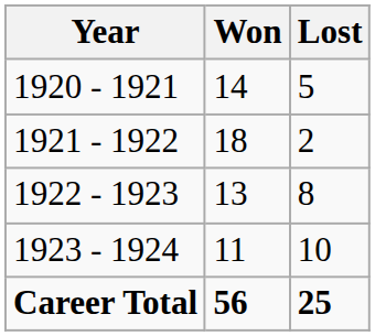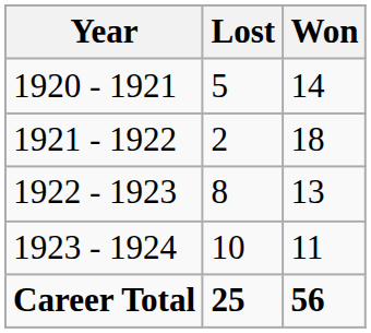 <table class="wikitable">
 <tr>
 <th>Year</th>
+<th>Lost</th>
 <th>Won</th>
-<th>Lost</th>
 </tr>
 <tr>
 <td>1920 - 1921</td>
+<td>5</td>
 <td>14</td>
-<td>5</td>
 </tr>
 <tr>
 <td>1921 - 1922</td>
+<td>2</td>
 <td>18</td>
-<td>2</td>
 </tr>
 <tr>
 <td>1922 - 1923</td>
+<td>8</td>
 <td>13</td>
-<td>8</td>
 </tr>
 <tr>
 <td>1923 - 1924</td>
+<td>10</td>
 <td>11</td>
-<td>10</td>
 </tr>
 <tr>
 <td><strong>Career Total</strong></td>
+<td><strong>25</strong></td>
 <td><strong>56</strong></td>
-<td><strong>25</strong></td>
 </tr>
 </table>
